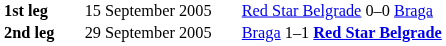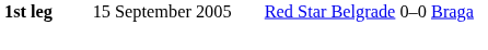 <table>
 <tr ---->
 <td width="75"></td>
 </tr>
 <tr ---->
 <td width="75"></td>
 <td width="150"></td>
 <td width="200"></td>
 </tr>
 <tr ---->
 <td><strong>1st leg</strong></td>
 <td>15 September 2005</td>
 <td><a href='#'>Red Star Belgrade</a> 0–0 <a href='#'>Braga</a></td>
 </tr>
-<tr ---->
-<td><strong>2nd leg</strong></td>
-<td>29 September 2005</td>
-<td><a href='#'>Braga</a> 1–1 <strong><a href='#'>Red Star Belgrade</a></strong></td>
-</tr>
 </table>
